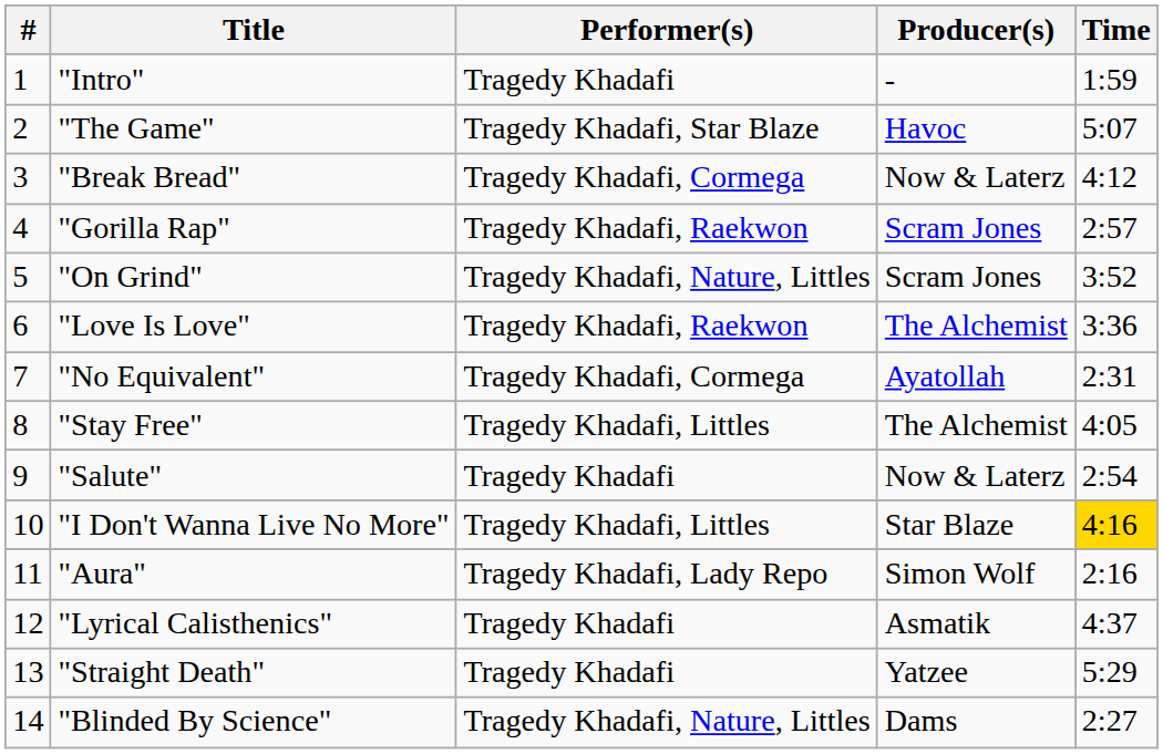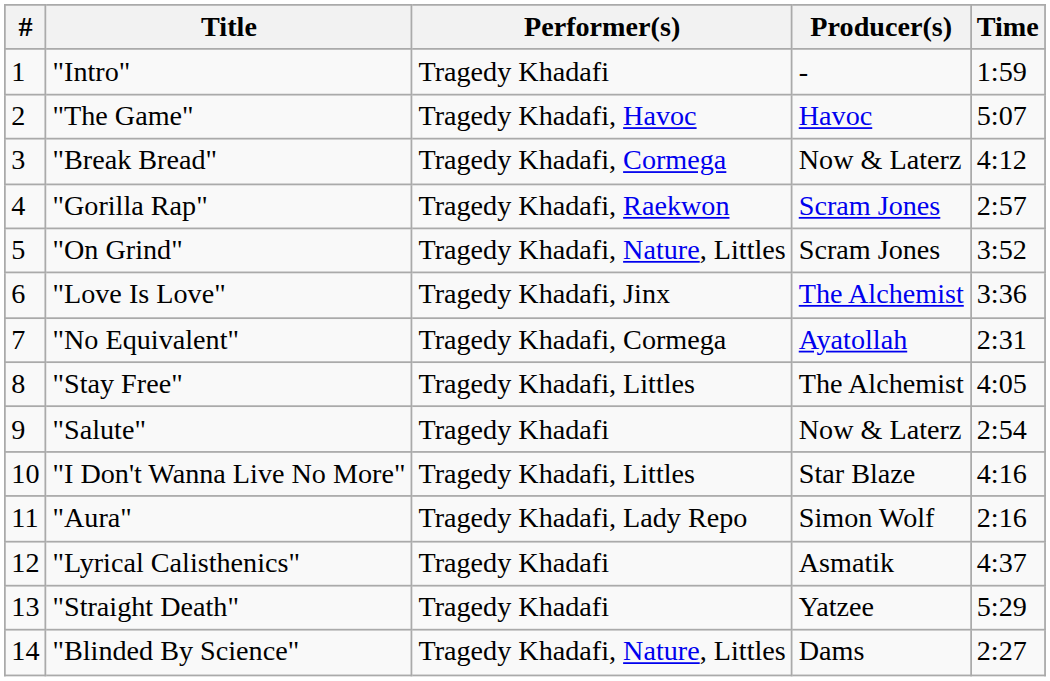 <table class="wikitable">
 <tr>
 <th>#</th>
 <th>Title</th>
 <th>Performer(s)</th>
 <th>Producer(s)</th>
 <th>Time</th>
 </tr>
 <tr>
 <td>1</td>
 <td>"Intro"</td>
 <td>Tragedy Khadafi</td>
 <td>-</td>
 <td>1:59</td>
 </tr>
 <tr>
 <td>2</td>
 <td>"The Game"</td>
-<td>Tragedy Khadafi, Star Blaze</td>
+<td>Tragedy Khadafi, <a href='#'>Havoc</a></td>
 <td><a href='#'>Havoc</a></td>
 <td>5:07</td>
 </tr>
 <tr>
 <td>3</td>
 <td>"Break Bread"</td>
 <td>Tragedy Khadafi, <a href='#'>Cormega</a></td>
 <td>Now & Laterz</td>
 <td>4:12</td>
 </tr>
 <tr>
 <td>4</td>
 <td>"Gorilla Rap"</td>
 <td>Tragedy Khadafi, <a href='#'>Raekwon</a></td>
 <td><a href='#'>Scram Jones</a></td>
 <td>2:57</td>
 </tr>
 <tr>
 <td>5</td>
 <td>"On Grind"</td>
 <td>Tragedy Khadafi, <a href='#'>Nature</a>, Littles</td>
 <td>Scram Jones</td>
 <td>3:52</td>
 </tr>
 <tr>
 <td>6</td>
 <td>"Love Is Love"</td>
-<td>Tragedy Khadafi, <a href='#'>Raekwon</a></td>
+<td>Tragedy Khadafi, Jinx</td>
 <td><a href='#'>The Alchemist</a></td>
 <td>3:36</td>
 </tr>
 <tr>
 <td>7</td>
 <td>"No Equivalent"</td>
 <td>Tragedy Khadafi, Cormega</td>
 <td><a href='#'>Ayatollah</a></td>
 <td>2:31</td>
 </tr>
 <tr>
 <td>8</td>
 <td>"Stay Free"</td>
 <td>Tragedy Khadafi, Littles</td>
 <td>The Alchemist</td>
 <td>4:05</td>
 </tr>
 <tr>
 <td>9</td>
 <td>"Salute"</td>
 <td>Tragedy Khadafi</td>
 <td>Now & Laterz</td>
 <td>2:54</td>
 </tr>
 <tr>
 <td>10</td>
 <td>"I Don't Wanna Live No More"</td>
 <td>Tragedy Khadafi, Littles</td>
 <td>Star Blaze</td>
-<td style="background: gold;">4:16</td>
+<td>4:16</td>
 </tr>
 <tr>
 <td>11</td>
 <td>"Aura"</td>
 <td>Tragedy Khadafi, Lady Repo</td>
 <td>Simon Wolf</td>
 <td>2:16</td>
 </tr>
 <tr>
 <td>12</td>
 <td>"Lyrical Calisthenics"</td>
 <td>Tragedy Khadafi</td>
 <td>Asmatik</td>
 <td>4:37</td>
 </tr>
 <tr>
 <td>13</td>
 <td>"Straight Death"</td>
 <td>Tragedy Khadafi</td>
 <td>Yatzee</td>
 <td>5:29</td>
 </tr>
 <tr>
 <td>14</td>
 <td>"Blinded By Science"</td>
 <td>Tragedy Khadafi, <a href='#'>Nature</a>, Littles</td>
 <td>Dams</td>
 <td>2:27</td>
 </tr>
 </table>
